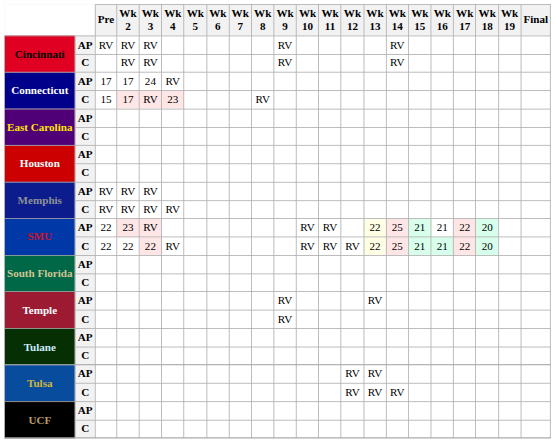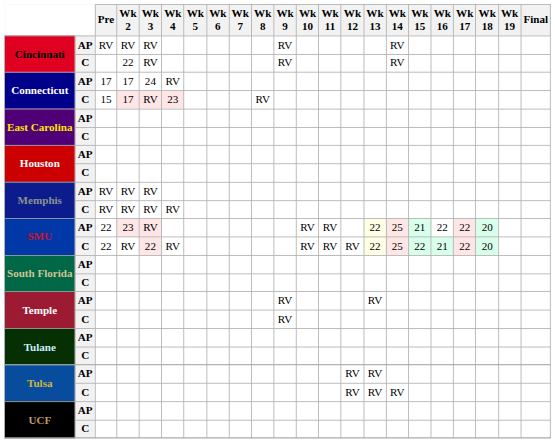 <table class="wikitable" style="white-space:nowrap;font-size:90%;">
 <tr>
 <th colspan=2 style="background:white; border-top-style:hidden; border-left-style:hidden;"> </th>
 <th>Pre</th>
 <th>Wk<br>2</th>
 <th>Wk<br>3</th>
 <th>Wk<br>4</th>
 <th>Wk<br>5</th>
 <th>Wk<br>6</th>
 <th>Wk<br>7</th>
 <th>Wk<br>8</th>
 <th>Wk<br>9</th>
 <th>Wk<br>10</th>
 <th>Wk<br>11</th>
 <th>Wk<br>12</th>
 <th>Wk<br>13</th>
 <th>Wk<br>14</th>
 <th>Wk<br>15</th>
 <th>Wk<br>16</th>
 <th>Wk<br>17</th>
 <th>Wk<br>18</th>
 <th>Wk<br>19</th>
 <th>Final</th>
 </tr>
 <tr style="text-align:center;">
 <th rowspan=2 style="background:#e00122; color:#000000;">Cincinnati</th>
 <th>AP</th>
 <td style="background:#FFF;">RV </td>
 <td style="background:#FFF;">RV </td>
 <td style="background:#FFF;">RV </td>
 <td style="background:#FFF;"></td>
 <td style="background:#FFF;"></td>
 <td style="background:#FFF;"></td>
 <td style="background:#FFF;"></td>
 <td style="background:#FFF;"></td>
 <td style="background:#FFF;">RV </td>
 <td style="background:#FFF;"></td>
 <td style="background:#FFF;"></td>
 <td style="background:#FFF;"></td>
 <td style="background:#FFF;"></td>
 <td style="background:#FFF;">RV </td>
 <td style="background:#FFF;"></td>
 <td style="background:#FFF;"></td>
 <td style="background:#FFF;"></td>
 <td style="background:#FFF;"></td>
 <td style="background:#FFF;"></td>
 <td style="background:#FFF;"></td>
 </tr>
 <tr style="text-align:center;">
 <th>C</th>
 <td style="background:#FFF;"></td>
-<td style="background:#FFF;">RV </td>
+<td style="background:#FFF;">22 </td>
 <td style="background:#FFF;">RV </td>
 <td style="background:#FFF;"></td>
 <td style="background:#FFF;"></td>
 <td style="background:#FFF;"></td>
 <td style="background:#FFF;"></td>
 <td style="background:#FFF;"></td>
 <td style="background:#FFF;">RV </td>
 <td style="background:#FFF;"></td>
 <td style="background:#FFF;"></td>
 <td style="background:#FFF;"></td>
 <td style="background:#FFF;"></td>
 <td style="background:#FFF;">RV </td>
 <td style="background:#FFF;"></td>
 <td style="background:#FFF;"></td>
 <td style="background:#FFF;"></td>
 <td style="background:#FFF;"></td>
 <td style="background:#FFF;"></td>
 <td style="background:#FFF;"></td>
 </tr>
 <tr style="text-align:center;">
 <th rowspan=2 style="background:darkblue; color:#FFFFFF;">Connecticut</th>
 <th>AP</th>
 <td style="background:#FFF;">17 </td>
 <td style="background:#FFF;">17 </td>
 <td style="background:#FFF;">24 </td>
 <td style="background:#FFF;">RV </td>
 <td style="background:#FFF;"></td>
 <td style="background:#FFF;"></td>
 <td style="background:#FFF;"></td>
 <td style="background:#FFF;"></td>
 <td style="background:#FFF;"></td>
 <td style="background:#FFF;"></td>
 <td style="background:#FFF;"></td>
 <td style="background:#FFF;"></td>
 <td style="background:#FFF;"></td>
 <td style="background:#FFF;"></td>
 <td style="background:#FFF;"></td>
 <td style="background:#FFF;"></td>
 <td style="background:#FFF;"></td>
 <td style="background:#FFF;"></td>
 <td style="background:#FFF;"></td>
 <td style="background:#FFF;"></td>
 </tr>
 <tr style="text-align:center;">
 <th>C</th>
 <td style="background:#FFF;">15 </td>
 <td style="background:#ffe6e6;">17 </td>
 <td style="background:#FFE6E6;">RV </td>
 <td style="background:#ffe6e6;">23 </td>
 <td style="background:#FFF;"></td>
 <td style="background:#FFF;"></td>
 <td style="background:#FFF;"></td>
 <td style="background:#FFF;">RV </td>
 <td style="background:#FFF;"></td>
 <td style="background:#FFF;"></td>
 <td style="background:#FFF;"></td>
 <td style="background:#FFF;"></td>
 <td style="background:#FFF;"></td>
 <td style="background:#FFF;"></td>
 <td style="background:#FFF;"></td>
 <td style="background:#FFF;"></td>
 <td style="background:#FFF;"></td>
 <td style="background:#FFF;"></td>
 <td style="background:#FFF;"></td>
 <td style="background:#FFF;"></td>
 </tr>
 <tr style="text-align:center;">
 <th rowspan=2 style="background:#4F0076; color:#FFE600;">East Carolina</th>
 <th>AP</th>
 <td style="background:#FFF;"></td>
 <td style="background:#FFF;"></td>
 <td style="background:#FFF;"></td>
 <td style="background:#FFF;"></td>
 <td style="background:#FFF;"></td>
 <td style="background:#FFF;"></td>
 <td style="background:#FFF;"></td>
 <td style="background:#FFF;"></td>
 <td style="background:#FFF;"></td>
 <td style="background:#FFF;"></td>
 <td style="background:#FFF;"></td>
 <td style="background:#FFF;"></td>
 <td style="background:#FFF;"></td>
 <td style="background:#FFF;"></td>
 <td style="background:#FFF;"></td>
 <td style="background:#FFF;"></td>
 <td style="background:#FFF;"></td>
 <td style="background:#FFF;"></td>
 <td style="background:#FFF;"></td>
 <td style="background:#FFF;"></td>
 </tr>
 <tr style="text-align:center;">
 <th>C</th>
 <td style="background:#FFF;"></td>
 <td style="background:#FFF;"></td>
 <td style="background:#FFF;"></td>
 <td style="background:#FFF;"></td>
 <td style="background:#FFF;"></td>
 <td style="background:#FFF;"></td>
 <td style="background:#FFF;"></td>
 <td style="background:#FFF;"></td>
 <td style="background:#FFF;"></td>
 <td style="background:#FFF;"></td>
 <td style="background:#FFF;"></td>
 <td style="background:#FFF;"></td>
 <td style="background:#FFF;"></td>
 <td style="background:#FFF;"></td>
 <td style="background:#FFF;"></td>
 <td style="background:#FFF;"></td>
 <td style="background:#FFF;"></td>
 <td style="background:#FFF;"></td>
 <td style="background:#FFF;"></td>
 <td style="background:#FFF;"></td>
 </tr>
 <tr style="text-align:center;">
 <th rowspan=2 style="background:#CC0000; color:#FFFFFF;">Houston</th>
 <th>AP</th>
 <td style="background:#FFF;"></td>
 <td style="background:#FFF;"></td>
 <td style="background:#FFF;"></td>
 <td style="background:#FFF;"></td>
 <td style="background:#FFF;"></td>
 <td style="background:#FFF;"></td>
 <td style="background:#FFF;"></td>
 <td style="background:#FFF;"></td>
 <td style="background:#FFF;"></td>
 <td style="background:#FFF;"></td>
 <td style="background:#FFF;"></td>
 <td style="background:#FFF;"></td>
 <td style="background:#FFF;"></td>
 <td style="background:#FFF;"></td>
 <td style="background:#FFF;"></td>
 <td style="background:#FFF;"></td>
 <td style="background:#FFF;"></td>
 <td style="background:#FFF;"></td>
 <td style="background:#FFF;"></td>
 <td style="background:#FFF;"></td>
 </tr>
 <tr style="text-align:center;">
 <th>C</th>
 <td style="background:#FFF;"></td>
 <td style="background:#FFF;"></td>
 <td style="background:#FFF;"></td>
 <td style="background:#FFF;"></td>
 <td style="background:#FFF;"></td>
 <td style="background:#FFF;"></td>
 <td style="background:#FFF;"></td>
 <td style="background:#FFF;"></td>
 <td style="background:#FFF;"></td>
 <td style="background:#FFF;"></td>
 <td style="background:#FFF;"></td>
 <td style="background:#FFF;"></td>
 <td style="background:#FFF;"></td>
 <td style="background:#FFF;"></td>
 <td style="background:#FFF;"></td>
 <td style="background:#FFF;"></td>
 <td style="background:#FFF;"></td>
 <td style="background:#FFF;"></td>
 <td style="background:#FFF;"></td>
 <td style="background:#FFF;"></td>
 </tr>
 <tr style="text-align:center;">
 <th rowspan=2 style="background:#0C1C8C; color:#8E9295;">Memphis</th>
 <th>AP</th>
 <td style="background:#FFF;">RV </td>
 <td style="background:#FFF;">RV </td>
 <td style="background:#FFF;">RV </td>
 <td style="background:#FFF;"></td>
 <td style="background:#FFF;"></td>
 <td style="background:#FFF;"></td>
 <td style="background:#FFF;"></td>
 <td style="background:#FFF;"></td>
 <td style="background:#FFF;"></td>
 <td style="background:#FFF;"></td>
 <td style="background:#FFF;"></td>
 <td style="background:#FFF;"></td>
 <td style="background:#FFF;"></td>
 <td style="background:#FFF;"></td>
 <td style="background:#FFF;"></td>
 <td style="background:#FFF;"></td>
 <td style="background:#FFF;"></td>
 <td style="background:#FFF;"></td>
 <td style="background:#FFF;"></td>
 <td style="background:#FFF;"></td>
 </tr>
 <tr style="text-align:center;">
 <th>C</th>
 <td style="background:#FFF;">RV </td>
 <td style="background:#FFF;">RV </td>
 <td style="background:#FFF;">RV </td>
 <td style="background:#FFF;">RV </td>
 <td style="background:#FFF;"></td>
 <td style="background:#FFF;"></td>
 <td style="background:#FFF;"></td>
 <td style="background:#FFF;"></td>
 <td style="background:#FFF;"></td>
 <td style="background:#FFF;"></td>
 <td style="background:#FFF;"></td>
 <td style="background:#FFF;"></td>
 <td style="background:#FFF;"></td>
 <td style="background:#FFF;"></td>
 <td style="background:#FFF;"></td>
 <td style="background:#FFF;"></td>
 <td style="background:#FFF;"></td>
 <td style="background:#FFF;"></td>
 <td style="background:#FFF;"></td>
 <td style="background:#FFF;"></td>
 </tr>
 <tr style="text-align:center;">
 <th rowspan=2 style="background:#0038A8; color:#CE1126;">SMU</th>
 <th>AP</th>
 <td style="background:#FFF;">22 </td>
 <td style="background:#ffe6e6;">23 </td>
 <td style="background:#ffe6e6;">RV </td>
 <td style="background:#FFF;"></td>
 <td style="background:#FFF;"></td>
 <td style="background:#FFF;"></td>
 <td style="background:#FFF;"></td>
 <td style="background:#FFF;"></td>
 <td style="background:#FFF;"></td>
 <td style="background:#FFF;">RV </td>
 <td style="background:#FFF;">RV </td>
 <td style="background:#FFF;"></td>
 <td style="background:#FFFFE6;">22 </td>
 <td style="background:#FFE6E6;">25 </td>
 <td style="background:#D8FFEB;">21 </td>
-<td style="background:#FFF;">21 </td>
+<td style="background:#FFF;">22 </td>
 <td style="background:#FFE6E6;">22 </td>
 <td style="background:#D8FFEB;">20 </td>
 <td style="background:#FFF;"></td>
 <td style="background:#FFF;"></td>
 </tr>
 <tr style="text-align:center;">
 <th>C</th>
 <td style="background:#FFF;">22 </td>
-<td style="background:#FFF;">22 </td>
+<td style="background:#FFF;">RV </td>
 <td style="background:#ffe6e6;">22  </td>
 <td style="background:#FFF;">RV </td>
 <td style="background:#FFF;"></td>
 <td style="background:#FFF;"></td>
 <td style="background:#FFF;"></td>
 <td style="background:#FFF;"></td>
 <td style="background:#FFF;"></td>
 <td style="background:#FFF;">RV </td>
 <td style="background:#FFF;">RV </td>
 <td style="background:#FFF;">RV </td>
 <td style="background:#FFFFE6;">22 </td>
 <td style="background:#FFE6E6;">25  </td>
-<td style="background:#D8FFEB;">21 </td>
+<td style="background:#D8FFEB;">22 </td>
 <td style="background:#D8FFEB;">21 </td>
 <td style="background:#FFE6E6;">22 </td>
 <td style="background:#D8FFEB;">20 </td>
 <td style="background:#FFF;"></td>
 <td style="background:#FFF;"></td>
 </tr>
 <tr style="text-align:center;">
 <th rowspan=2 style="background:#006747; color:#CFC493;">South Florida</th>
 <th>AP</th>
 <td style="background:#FFF;"></td>
 <td style="background:#FFF;"></td>
 <td style="background:#FFF;"></td>
 <td style="background:#FFF;"></td>
 <td style="background:#FFF;"></td>
 <td style="background:#FFF;"></td>
 <td style="background:#FFF;"></td>
 <td style="background:#FFF;"></td>
 <td style="background:#FFF;"></td>
 <td style="background:#FFF;"></td>
 <td style="background:#FFF;"></td>
 <td style="background:#FFF;"></td>
 <td style="background:#FFF;"></td>
 <td style="background:#FFF;"></td>
 <td style="background:#FFF;"></td>
 <td style="background:#FFF;"></td>
 <td style="background:#FFF;"></td>
 <td style="background:#FFF;"></td>
 <td style="background:#FFF;"></td>
 <td style="background:#FFF;"></td>
 </tr>
 <tr style="text-align:center;">
 <th>C</th>
 <td style="background:#FFF;"></td>
 <td style="background:#FFF;"></td>
 <td style="background:#FFF;"></td>
 <td style="background:#FFF;"></td>
 <td style="background:#FFF;"></td>
 <td style="background:#FFF;"></td>
 <td style="background:#FFF;"></td>
 <td style="background:#FFF;"></td>
 <td style="background:#FFF;"></td>
 <td style="background:#FFF;"></td>
 <td style="background:#FFF;"></td>
 <td style="background:#FFF;"></td>
 <td style="background:#FFF;"></td>
 <td style="background:#FFF;"></td>
 <td style="background:#FFF;"></td>
 <td style="background:#FFF;"></td>
 <td style="background:#FFF;"></td>
 <td style="background:#FFF;"></td>
 <td style="background:#FFF;"></td>
 <td style="background:#FFF;"></td>
 </tr>
 <tr style="text-align:center;">
 <th rowspan=2 style="background:#9d1a33; color:#FFFFFF;">Temple</th>
 <th>AP</th>
 <td style="background:#FFF;"></td>
 <td style="background:#FFF;"></td>
 <td style="background:#FFF;"></td>
 <td style="background:#FFF;"></td>
 <td style="background:#FFF;"></td>
 <td style="background:#FFF;"></td>
 <td style="background:#FFF;"></td>
 <td style="background:#FFF;"></td>
 <td style="background:#FFF;">RV  </td>
 <td style="background:#FFF;"></td>
 <td style="background:#FFF;"></td>
 <td style="background:#FFF;"></td>
 <td style="background:#FFF;">RV </td>
 <td style="background:#FFF;"></td>
 <td style="background:#FFF;"></td>
 <td style="background:#FFF;"></td>
 <td style="background:#FFF;"></td>
 <td style="background:#FFF;"></td>
 <td style="background:#FFF;"></td>
 <td style="background:#FFF;"></td>
 </tr>
 <tr style="text-align:center;">
 <th>C</th>
 <td style="background:#FFF;"></td>
 <td style="background:#FFF;"></td>
 <td style="background:#FFF;"></td>
 <td style="background:#FFF;"></td>
 <td style="background:#FFF;"></td>
 <td style="background:#FFF;"></td>
 <td style="background:#FFF;"></td>
 <td style="background:#FFF;"></td>
 <td style="background:#FFF;">RV </td>
 <td style="background:#FFF;"></td>
 <td style="background:#FFF;"></td>
 <td style="background:#FFF;"></td>
 <td style="background:#FFF;"></td>
 <td style="background:#FFF;"></td>
 <td style="background:#FFF;"></td>
 <td style="background:#FFF;"></td>
 <td style="background:#FFF;"></td>
 <td style="background:#FFF;"></td>
 <td style="background:#FFF;"></td>
 <td style="background:#FFF;"></td>
 </tr>
 <tr style="text-align:center;">
 <th rowspan=2 style="background:#063003; color:#CCEEFF;">Tulane</th>
 <th>AP</th>
 <td style="background:#FFF;"></td>
 <td style="background:#FFF;"></td>
 <td style="background:#FFF;"></td>
 <td style="background:#FFF;"></td>
 <td style="background:#FFF;"></td>
 <td style="background:#FFF;"></td>
 <td style="background:#FFF;"></td>
 <td style="background:#FFF;"></td>
 <td style="background:#FFF;"></td>
 <td style="background:#FFF;"></td>
 <td style="background:#FFF;"></td>
 <td style="background:#FFF;"></td>
 <td style="background:#FFF;"></td>
 <td style="background:#FFF;"></td>
 <td style="background:#FFF;"></td>
 <td style="background:#FFF;"></td>
 <td style="background:#FFF;"></td>
 <td style="background:#FFF;"></td>
 <td style="background:#FFF;"></td>
 <td style="background:#FFF;"></td>
 </tr>
 <tr style="text-align:center;">
 <th>C</th>
 <td style="background:#FFF;"></td>
 <td style="background:#FFF;"></td>
 <td style="background:#FFF;"></td>
 <td style="background:#FFF;"></td>
 <td style="background:#FFF;"></td>
 <td style="background:#FFF;"></td>
 <td style="background:#FFF;"></td>
 <td style="background:#FFF;"></td>
 <td style="background:#FFF;"></td>
 <td style="background:#FFF;"></td>
 <td style="background:#FFF;"></td>
 <td style="background:#FFF;"></td>
 <td style="background:#FFF;"></td>
 <td style="background:#FFF;"></td>
 <td style="background:#FFF;"></td>
 <td style="background:#FFF;"></td>
 <td style="background:#FFF;"></td>
 <td style="background:#FFF;"></td>
 <td style="background:#FFF;"></td>
 <td style="background:#FFF;"></td>
 </tr>
 <tr style="text-align:center;">
 </tr>
 <tr style="text-align:center;">
 <th rowspan=2 style="background:#084c9e; color:#CFB53B;">Tulsa</th>
 <th>AP</th>
 <td style="background:#FFF;"></td>
 <td style="background:#FFF;"></td>
 <td style="background:#FFF;"></td>
 <td style="background:#FFF;"></td>
 <td style="background:#FFF;"></td>
 <td style="background:#FFF;"></td>
 <td style="background:#FFF;"></td>
 <td style="background:#FFF;"></td>
 <td style="background:#FFF;"></td>
 <td style="background:#FFF;"></td>
 <td style="background:#FFF;"></td>
 <td style="background:#FFF;">RV </td>
 <td style="background:#FFF;">RV </td>
 <td style="background:#FFF;"></td>
 <td style="background:#FFF;"></td>
 <td style="background:#FFF;"></td>
 <td style="background:#FFF;"></td>
 <td style="background:#FFF;"></td>
 <td style="background:#FFF;"></td>
 <td style="background:#FFF;"></td>
 </tr>
 <tr style="text-align:center;">
 <th>C</th>
 <td style="background:#FFF;"></td>
 <td style="background:#FFF;"></td>
 <td style="background:#FFF;"></td>
 <td style="background:#FFF;"></td>
 <td style="background:#FFF;"></td>
 <td style="background:#FFF;"></td>
 <td style="background:#FFF;"></td>
 <td style="background:#FFF;"></td>
 <td style="background:#FFF;"></td>
 <td style="background:#FFF;"></td>
 <td style="background:#FFF;"></td>
 <td style="background:#FFF;">RV </td>
 <td style="background:#FFF;">RV </td>
 <td style="background:#FFF;">RV </td>
 <td style="background:#FFF;"></td>
 <td style="background:#FFF;"></td>
 <td style="background:#FFF;"></td>
 <td style="background:#FFF;"></td>
 <td style="background:#FFF;"></td>
 <td style="background:#FFF;"></td>
 </tr>
 <tr style="text-align:center;">
 <th rowspan=2 style="background:#000000; color:#BC9B6A;">UCF</th>
 <th>AP</th>
 <td style="background:#FFF;"></td>
 <td style="background:#FFF;"></td>
 <td style="background:#FFF;"></td>
 <td style="background:#FFF;"></td>
 <td style="background:#FFF;"></td>
 <td style="background:#FFF;"></td>
 <td style="background:#FFF;"></td>
 <td style="background:#FFF;"></td>
 <td style="background:#FFF;"></td>
 <td style="background:#FFF;"></td>
 <td style="background:#FFF;"></td>
 <td style="background:#FFF;"></td>
 <td style="background:#FFF;"></td>
 <td style="background:#FFF;"></td>
 <td style="background:#FFF;"></td>
 <td style="background:#FFF;"></td>
 <td style="background:#FFF;"></td>
 <td style="background:#FFF;"></td>
 <td style="background:#FFF;"></td>
 <td style="background:#FFF;"></td>
 </tr>
 <tr style="text-align:center;">
 <th>C</th>
 <td style="background:#FFF;"></td>
 <td style="background:#FFF;"></td>
 <td style="background:#FFF;"></td>
 <td style="background:#FFF;"></td>
 <td style="background:#FFF;"></td>
 <td style="background:#FFF;"></td>
 <td style="background:#FFF;"></td>
 <td style="background:#FFF;"></td>
 <td style="background:#FFF;"></td>
 <td style="background:#FFF;"></td>
 <td style="background:#FFF;"></td>
 <td style="background:#FFF;"></td>
 <td style="background:#FFF;"></td>
 <td style="background:#FFF;"></td>
 <td style="background:#FFF;"></td>
 <td style="background:#FFF;"></td>
 <td style="background:#FFF;"></td>
 <td style="background:#FFF;"></td>
 <td style="background:#FFF;"></td>
 <td style="background:#FFF;"></td>
 </tr>
 <tr style="text-align:center;">
 </tr>
 </table>
